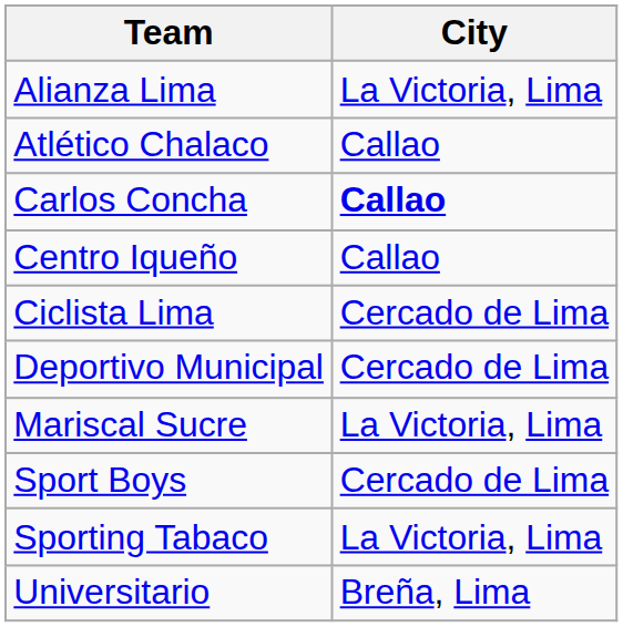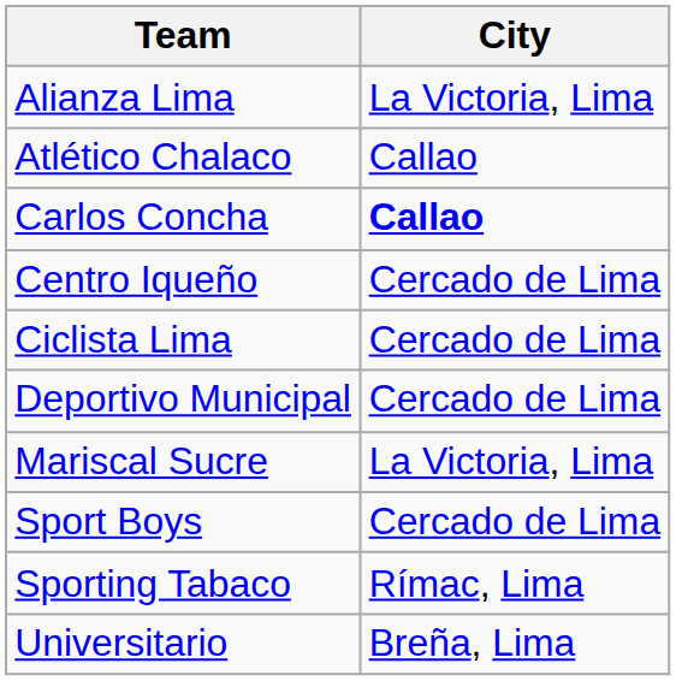 <table class="wikitable sortable">
 <tr>
 <th>Team</th>
 <th>City</th>
 </tr>
 <tr>
 <td><a href='#'>Alianza Lima</a></td>
 <td><a href='#'>La Victoria</a>, <a href='#'>Lima</a></td>
 </tr>
 <tr>
 <td><a href='#'>Atlético Chalaco</a></td>
 <td><a href='#'>Callao</a></td>
 </tr>
 <tr>
 <td><a href='#'>Carlos Concha</a></td>
 <td><strong><a href='#'>Callao</a></strong></td>
 </tr>
 <tr>
 <td><a href='#'>Centro Iqueño</a></td>
-<td><a href='#'>Callao</a></td>
+<td><a href='#'>Cercado de Lima</a></td>
 </tr>
 <tr>
 <td><a href='#'>Ciclista Lima</a></td>
 <td><a href='#'>Cercado de Lima</a></td>
 </tr>
 <tr>
 <td><a href='#'>Deportivo Municipal</a></td>
 <td><a href='#'>Cercado de Lima</a></td>
 </tr>
 <tr>
 <td><a href='#'>Mariscal Sucre</a></td>
 <td><a href='#'>La Victoria</a>, <a href='#'>Lima</a></td>
 </tr>
 <tr>
 <td><a href='#'>Sport Boys</a></td>
 <td><a href='#'>Cercado de Lima</a></td>
 </tr>
 <tr>
 <td><a href='#'>Sporting Tabaco</a></td>
-<td><a href='#'>La Victoria</a>, <a href='#'>Lima</a></td>
+<td><a href='#'>Rímac</a>, <a href='#'>Lima</a></td>
 </tr>
 <tr>
 <td><a href='#'>Universitario</a></td>
 <td><a href='#'>Breña</a>, <a href='#'>Lima</a></td>
 </tr>
 </table>
